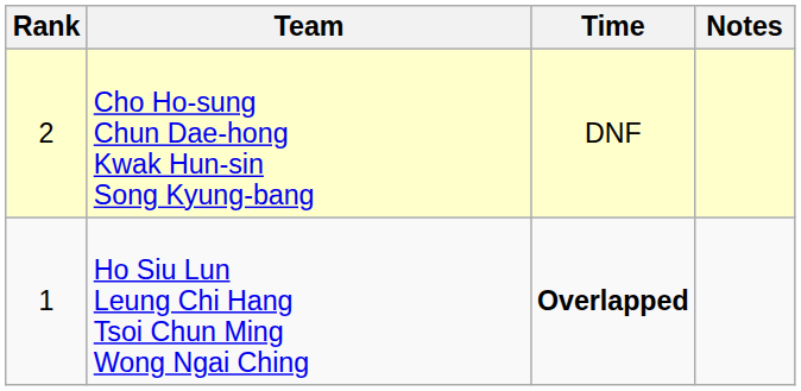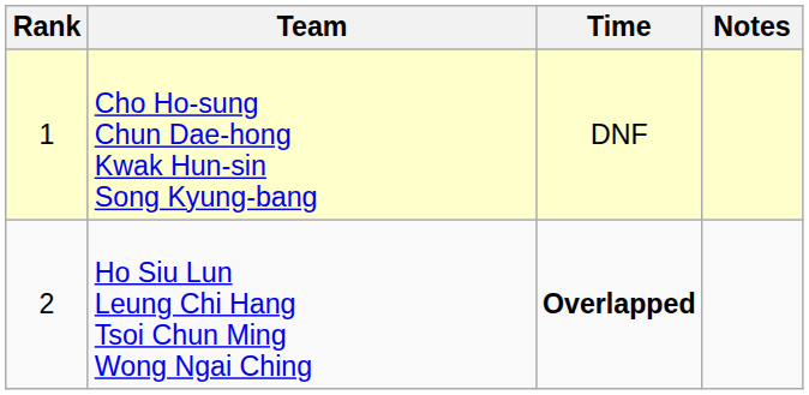 <table class=wikitable style="text-align:center">
 <tr>
 <th width=40>Rank</th>
 <th width=250>Team</th>
 <th width=80>Time</th>
 <th width=50>Notes</th>
 </tr>
 <tr bgcolor="ffffcc">
-<td>2</td>
+<td>1</td>
 <td align=left><br><a href='#'>Cho Ho-sung</a><br><a href='#'>Chun Dae-hong</a><br><a href='#'>Kwak Hun-sin</a><br><a href='#'>Song Kyung-bang</a></td>
 <td>DNF</td>
 <td></td>
 </tr>
 <tr>
-<td>1</td>
+<td>2</td>
 <td align=left><br><a href='#'>Ho Siu Lun</a><br><a href='#'>Leung Chi Hang</a><br><a href='#'>Tsoi Chun Ming</a><br><a href='#'>Wong Ngai Ching</a></td>
 <td><strong>Overlapped</strong></td>
 <td></td>
 </tr>
 </table>
